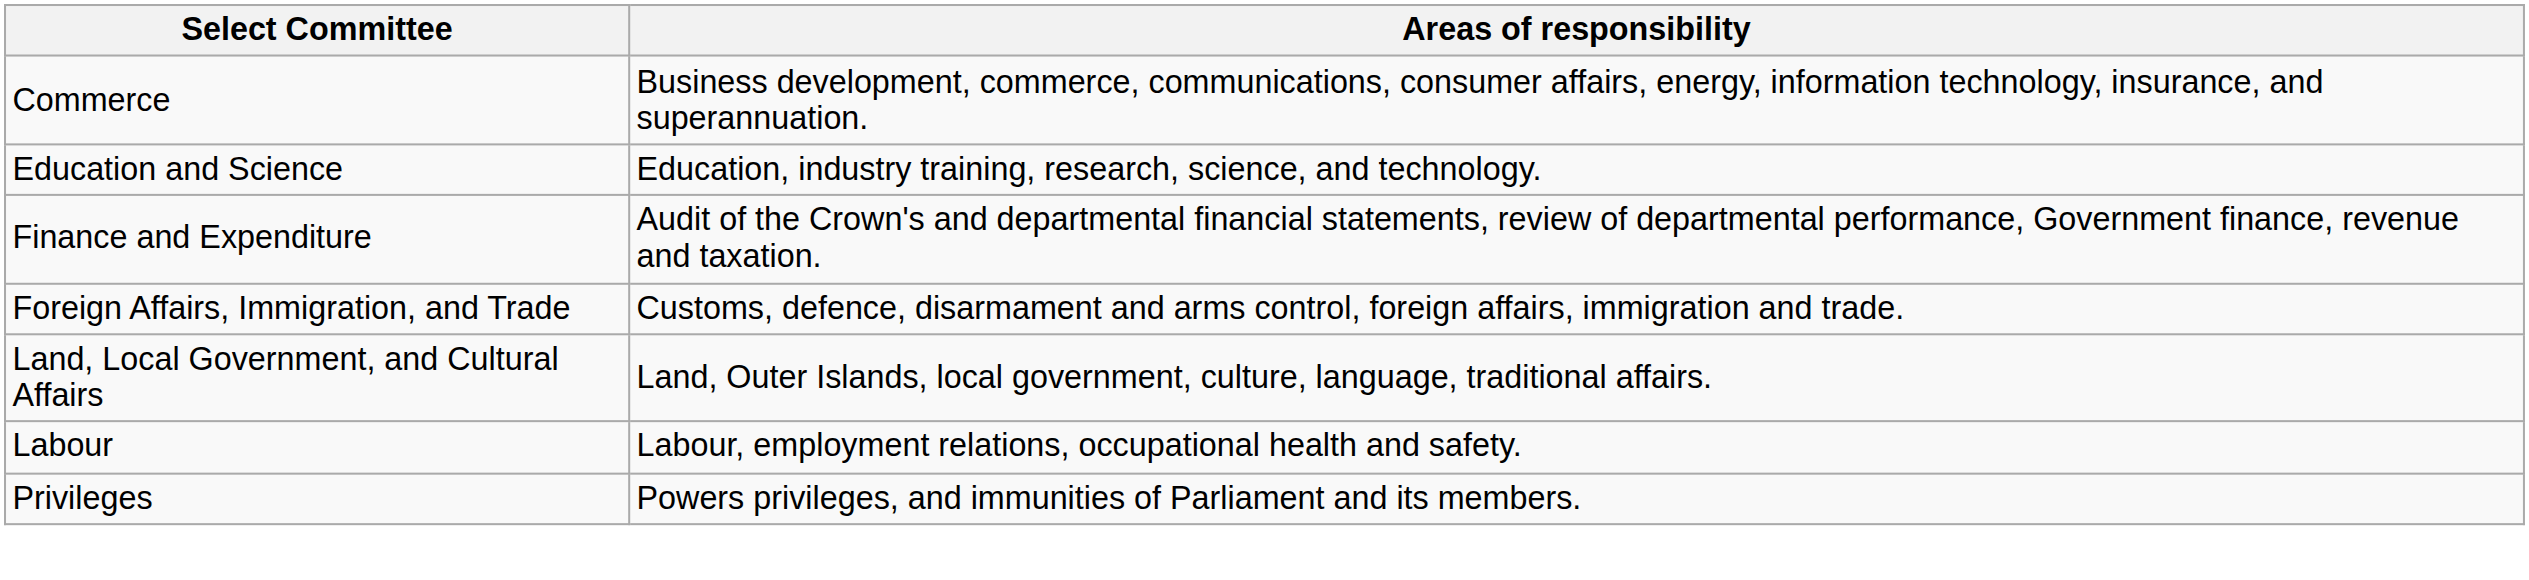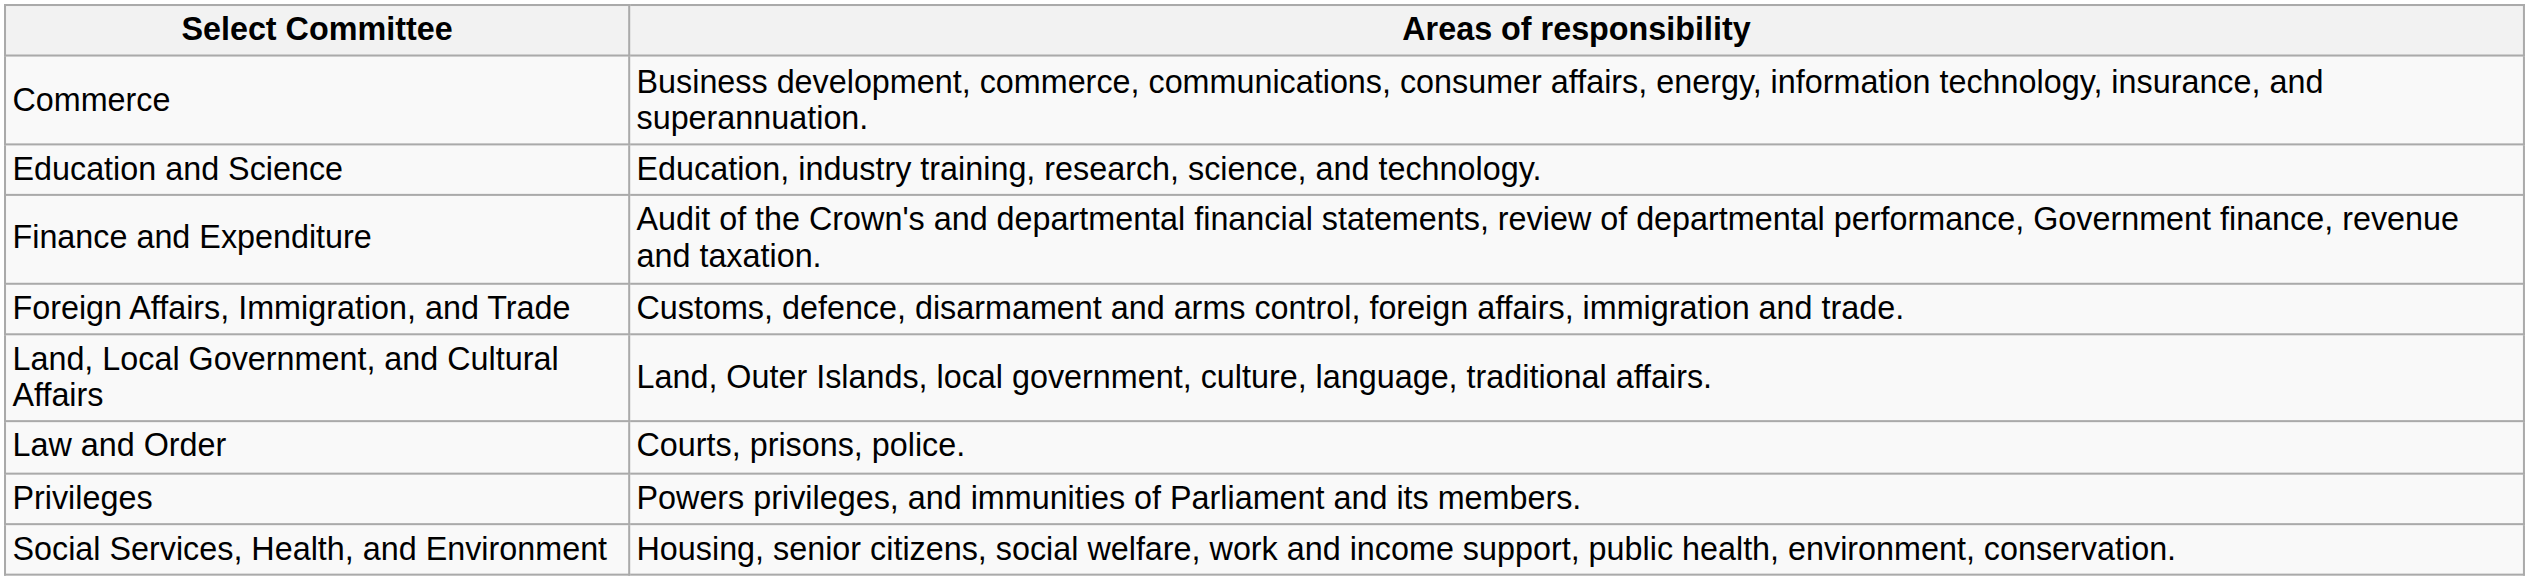 <table class="wikitable">
 <tr>
 <th>Select Committee</th>
 <th>Areas of responsibility</th>
 </tr>
 <tr>
 <td>Commerce</td>
 <td>Business development, commerce, communications, consumer affairs, energy, information technology, insurance, and superannuation.</td>
 </tr>
 <tr>
 <td>Education and Science</td>
 <td>Education, industry training, research, science, and technology.</td>
 </tr>
 <tr>
 <td>Finance and Expenditure</td>
 <td>Audit of the Crown's and departmental financial statements, review of departmental performance, Government finance, revenue and taxation.</td>
 </tr>
 <tr>
 <td>Foreign Affairs, Immigration, and Trade</td>
 <td>Customs, defence, disarmament and arms control, foreign affairs, immigration and trade.</td>
 </tr>
 <tr>
 <td>Land, Local Government, and Cultural Affairs</td>
 <td>Land, Outer Islands, local government, culture, language, traditional affairs.</td>
 </tr>
 <tr>
-<td>Labour</td>
-<td>Labour, employment relations, occupational health and safety.</td>
+<td>Law and Order</td>
+<td>Courts, prisons, police.</td>
 </tr>
 <tr>
 <td>Privileges</td>
 <td>Powers privileges, and immunities of Parliament and its members.</td>
 </tr>
+<tr>
+<td>Social Services, Health, and Environment</td>
+<td>Housing, senior citizens, social welfare, work and income support, public health, environment, conservation.</td>
+</tr>
 </table>
